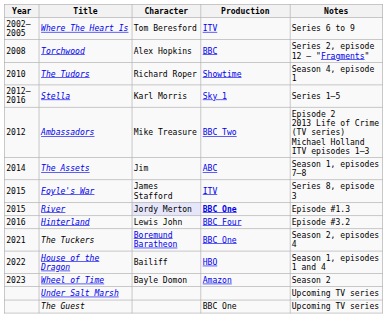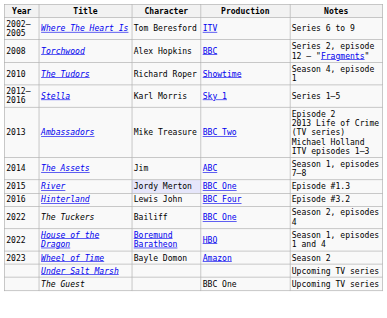 <table class="wikitable">
 <tr>
 <th scope="col" width="80">Year</th>
 <th scope="col" width="300">Title</th>
 <th scope="col" width="200">Character</th>
 <th scope="col" width="300">Production</th>
 <th scope="col" width="300">Notes</th>
 </tr>
 <tr>
 <td>2002–2005</td>
 <td><em><a href='#'>Where The Heart Is</a></em></td>
 <td>Tom Beresford</td>
 <td><a href='#'>ITV</a></td>
 <td>Series 6 to 9</td>
 </tr>
 <tr>
 <td>2008</td>
 <td><em><a href='#'>Torchwood</a></em></td>
 <td>Alex Hopkins</td>
 <td><a href='#'>BBC</a></td>
 <td>Series 2, episode 12 – "<a href='#'>Fragments</a>"</td>
 </tr>
 <tr>
 <td>2010</td>
 <td><em><a href='#'>The Tudors</a></em></td>
 <td>Richard Roper</td>
 <td><a href='#'>Showtime</a></td>
 <td>Season 4, episode 1</td>
 </tr>
 <tr>
 <td>2012–2016</td>
 <td><em><a href='#'>Stella</a></em></td>
 <td>Karl Morris</td>
 <td><a href='#'>Sky 1</a></td>
 <td>Series 1–5</td>
 </tr>
 <tr>
-<td>2012</td>
+<td>2013</td>
 <td><em><a href='#'>Ambassadors</a></em></td>
 <td>Mike Treasure</td>
 <td><a href='#'>BBC Two</a></td>
 <td>Episode 2<br>2013 Life of Crime (TV series) Michael Holland ITV episodes 1–3</td>
 </tr>
 <tr>
 <td>2014</td>
 <td><em><a href='#'>The Assets</a></em></td>
 <td>Jim</td>
 <td><a href='#'>ABC</a></td>
 <td>Season 1, episodes 7–8</td>
 </tr>
 <tr>
 <td>2015</td>
-<td><em><a href='#'>Foyle's War</a></em></td>
-<td>James Stafford</td>
-<td><a href='#'>ITV</a></td>
-<td>Series 8, episode 3</td>
-</tr>
-<tr>
-<td>2015</td>
 <td><em><a href='#'>River</a></em></td>
 <td style="background: lavender;">Jordy Merton</td>
-<td><strong><a href='#'>BBC One</a></strong></td>
+<td><a href='#'>BBC One</a></td>
 <td>Episode #1.3</td>
 </tr>
 <tr>
 <td>2016</td>
 <td><em><a href='#'>Hinterland</a></em></td>
 <td>Lewis John</td>
 <td><a href='#'>BBC Four</a></td>
 <td>Episode #3.2</td>
 </tr>
 <tr>
-<td>2021</td>
+<td>2022</td>
 <td><em>The Tuckers</em></td>
-<td><a href='#'>Boremund Baratheon</a></td>
+<td>Bailiff</td>
 <td><a href='#'>BBC One</a></td>
 <td>Season 2, episodes 4</td>
 </tr>
 <tr>
 <td>2022</td>
 <td><em><a href='#'>House of the Dragon</a></em></td>
-<td>Bailiff</td>
+<td><a href='#'>Boremund Baratheon</a></td>
 <td><a href='#'>HBO</a></td>
 <td>Season 1, episodes 1 and 4</td>
 </tr>
 <tr>
 <td>2023</td>
 <td><em><a href='#'>Wheel of Time</a></em></td>
 <td>Bayle Domon</td>
 <td><a href='#'>Amazon</a></td>
 <td>Season 2</td>
 </tr>
 <tr>
 <td></td>
 <td><em><a href='#'>Under Salt Marsh</a></em></td>
 <td></td>
 <td></td>
 <td>Upcoming TV series</td>
 </tr>
 <tr>
 <td></td>
 <td><em>The Guest</em></td>
 <td></td>
 <td>BBC One</td>
 <td>Upcoming TV series</td>
 </tr>
 </table>
